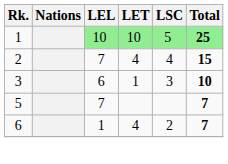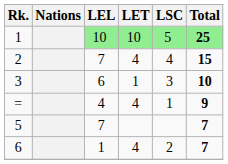 <table class="sortable plainrowheaders wikitable">
 <tr>
 <th scope=col>Rk.</th>
 <th scope=col>Nations</th>
 <th scope=col>LEL</th>
 <th scope=col>LET</th>
 <th scope=col>LSC</th>
 <th scope=col>Total</th>
 </tr>
 <tr>
 <td align=center>1</td>
 <th scope=row align="left"></th>
 <td style="text-align:center; background:#90EE90;">10 </td>
 <td style="text-align:center; background:#90EE90;">10 </td>
 <td style="text-align:center; background:#90EE90;">5 </td>
 <td style="text-align:center; background:#90EE90;"><strong>25</strong> </td>
 </tr>
 <tr>
 <td align=center>2</td>
 <th scope=row align="left"></th>
 <td align=center>7</td>
 <td align="center">4</td>
 <td align=center>4</td>
 <td align=center><strong>15</strong></td>
 </tr>
 <tr>
 <td align=center>3</td>
 <th scope=row align="left"></th>
 <td align=center>6</td>
 <td align="center">1</td>
 <td align=center>3</td>
 <td align=center><strong>10</strong></td>
 </tr>
 <tr>
+<td align=center>=</td>
+<th scope=row align="left"></th>
+<td align=center>4</td>
+<td align="center">4</td>
+<td align=center>1</td>
+<td align=center><strong>9</strong></td>
+</tr>
+<tr>
 <td align=center>5</td>
 <th scope=row align="left"></th>
 <td align=center>7</td>
 <td align="center"></td>
 <td align=center></td>
 <td align=center><strong>7</strong></td>
 </tr>
 <tr>
 <td align=center>6</td>
 <th scope=row align="left"></th>
 <td align=center>1</td>
 <td align="center">4</td>
 <td align=center>2</td>
 <td align=center><strong>7</strong></td>
 </tr>
 <tr>
 </tr>
 </table>
